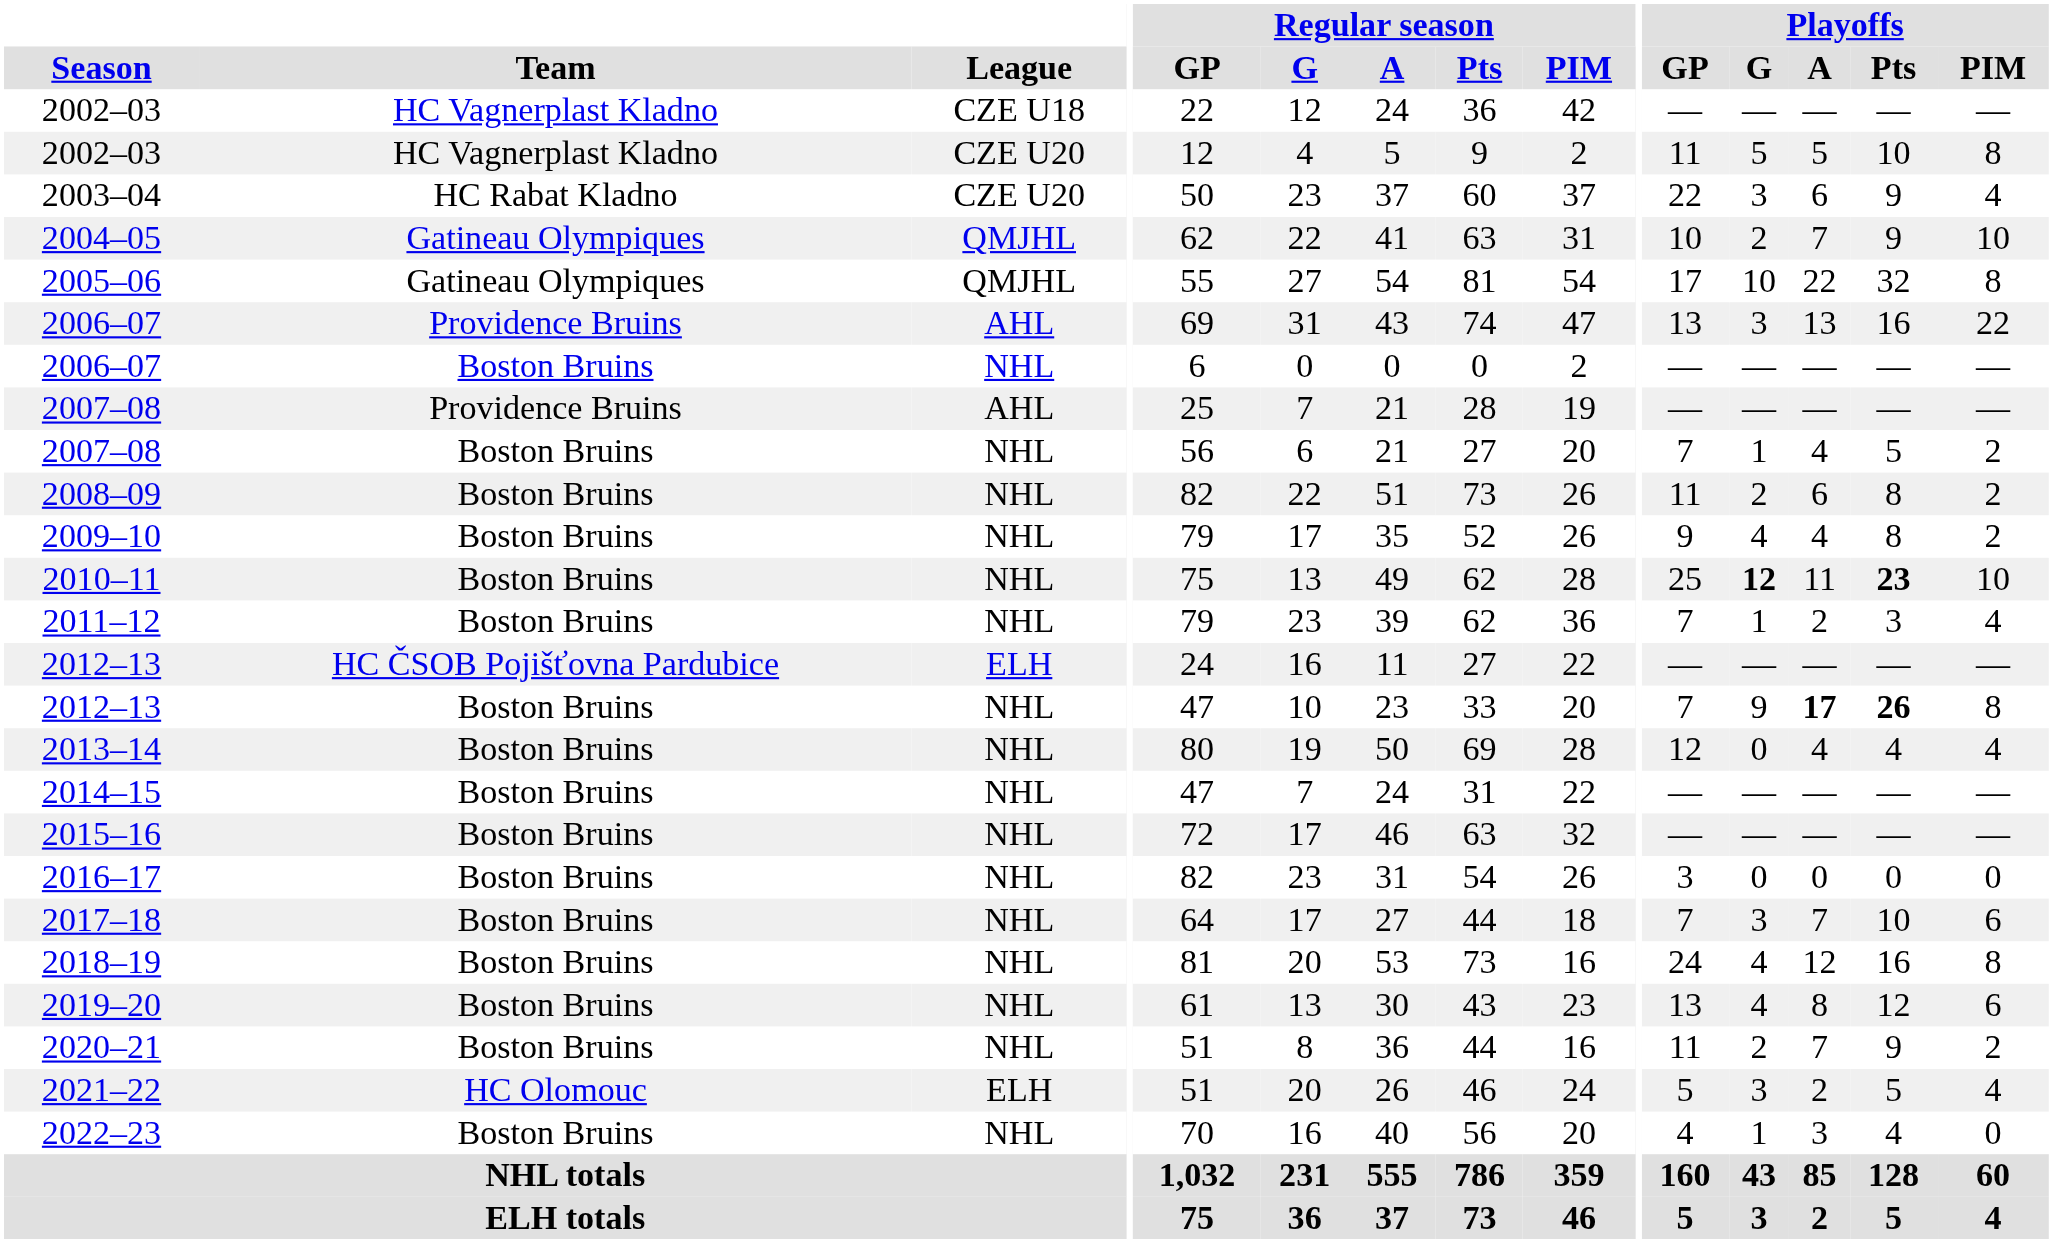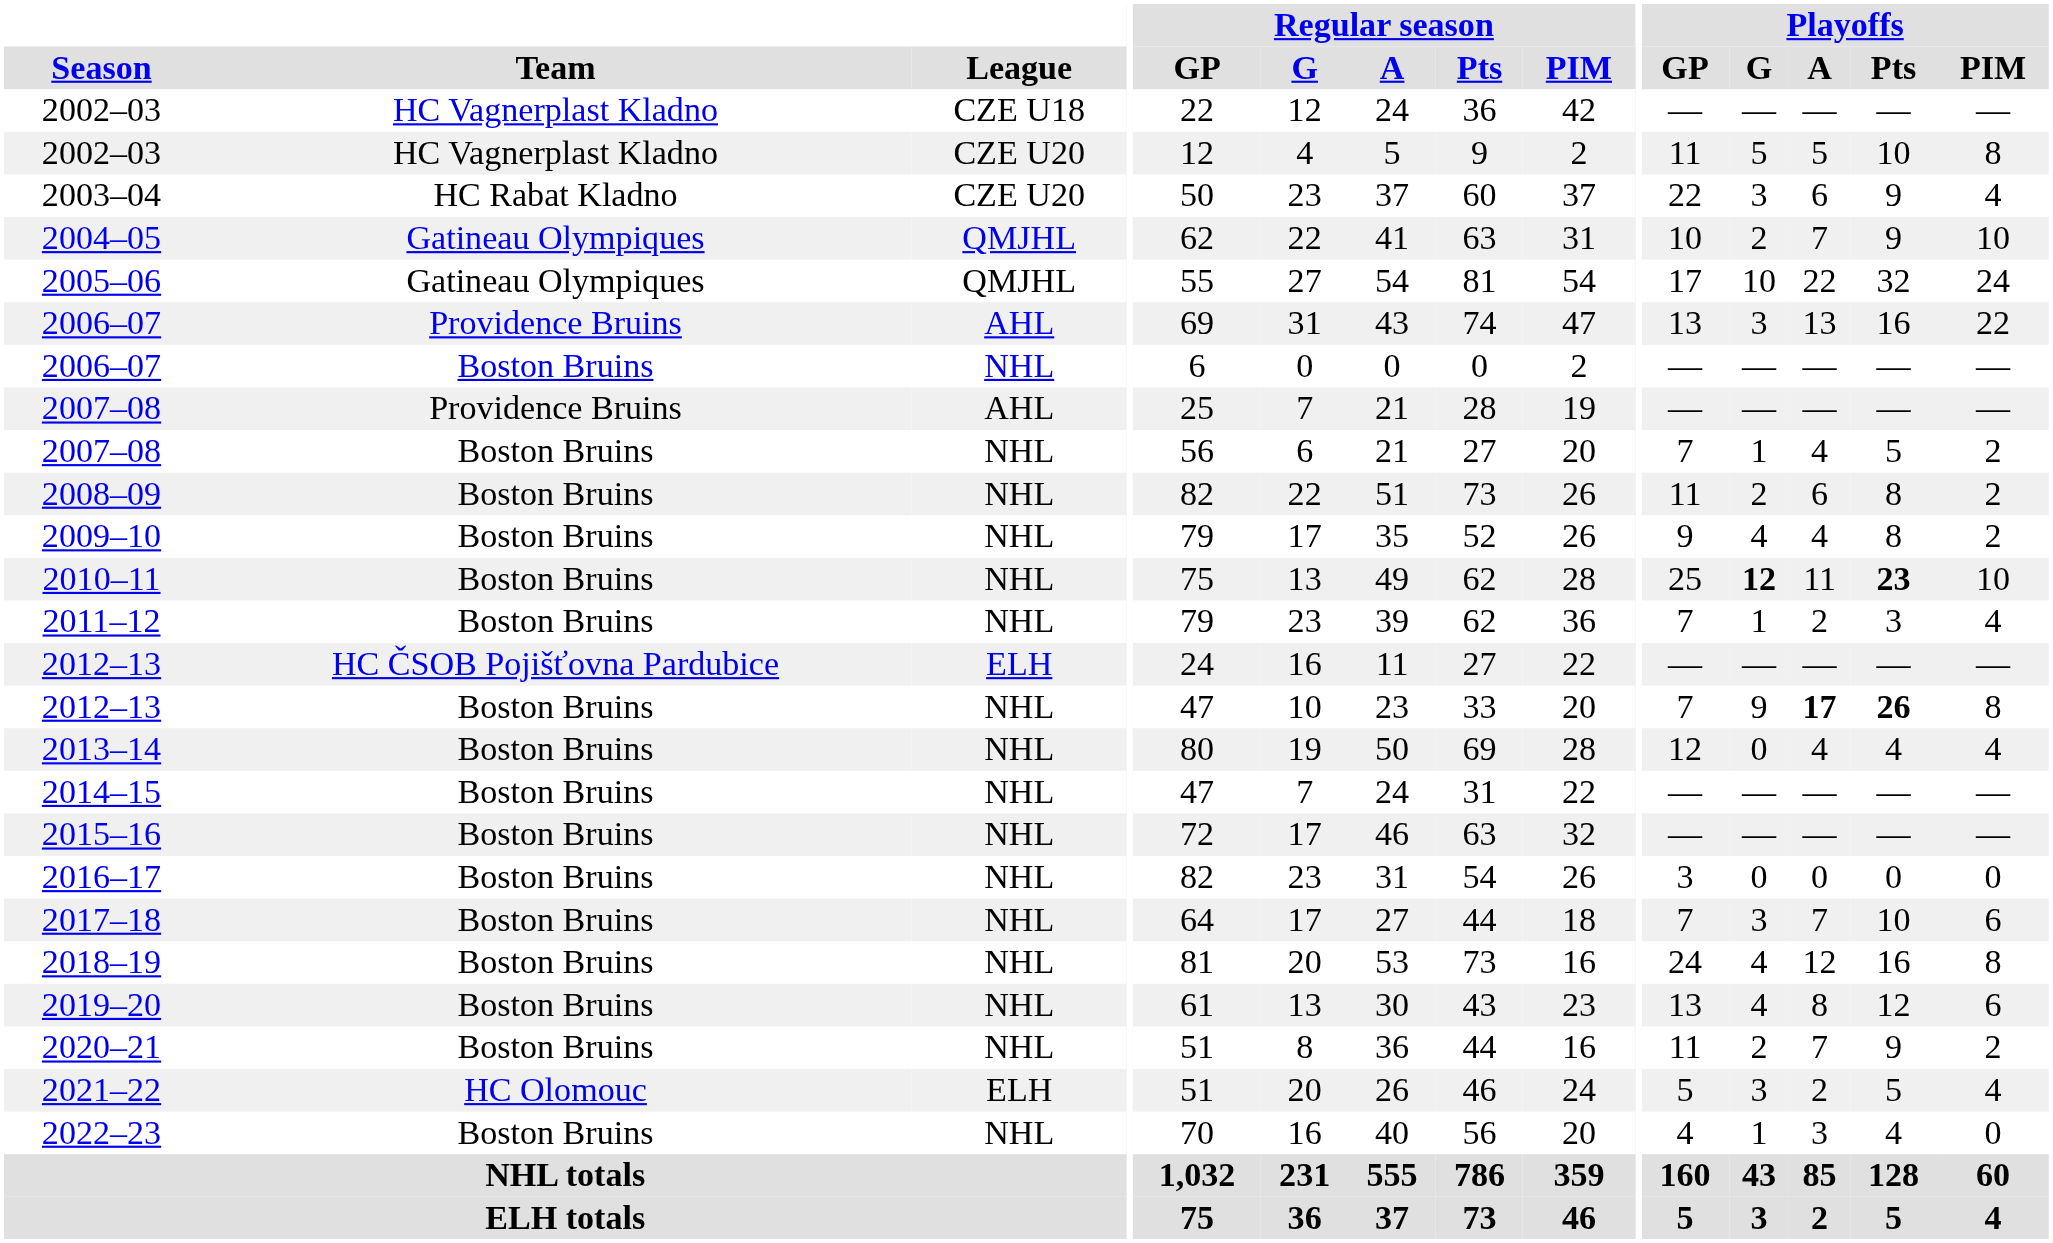 <table border="0" cellpadding="1" cellspacing="0" style="text-align:center; width:60em;">
 <tr bgcolor="#e0e0e0">
 <th colspan="3" bgcolor="#ffffff"></th>
 <th rowspan="100" bgcolor="#ffffff"></th>
 <th colspan="5"><a href='#'>Regular season</a></th>
 <th rowspan="100" bgcolor="#ffffff"></th>
 <th colspan="5"><a href='#'>Playoffs</a></th>
 </tr>
 <tr bgcolor="#e0e0e0">
 <th><a href='#'>Season</a></th>
 <th>Team</th>
 <th>League</th>
 <th>GP</th>
 <th><a href='#'>G</a></th>
 <th><a href='#'>A</a></th>
 <th><a href='#'>Pts</a></th>
 <th><a href='#'>PIM</a></th>
 <th>GP</th>
 <th>G</th>
 <th>A</th>
 <th>Pts</th>
 <th>PIM</th>
 </tr>
 <tr>
 <td>2002–03</td>
 <td><a href='#'>HC Vagnerplast Kladno</a></td>
 <td>CZE U18</td>
 <td>22</td>
 <td>12</td>
 <td>24</td>
 <td>36</td>
 <td>42</td>
 <td>—</td>
 <td>—</td>
 <td>—</td>
 <td>—</td>
 <td>—</td>
 </tr>
 <tr bgcolor="#f0f0f0">
 <td>2002–03</td>
 <td>HC Vagnerplast Kladno</td>
 <td>CZE U20</td>
 <td>12</td>
 <td>4</td>
 <td>5</td>
 <td>9</td>
 <td>2</td>
 <td>11</td>
 <td>5</td>
 <td>5</td>
 <td>10</td>
 <td>8</td>
 </tr>
 <tr>
 <td>2003–04</td>
 <td>HC Rabat Kladno</td>
 <td>CZE U20</td>
 <td>50</td>
 <td>23</td>
 <td>37</td>
 <td>60</td>
 <td>37</td>
 <td>22</td>
 <td>3</td>
 <td>6</td>
 <td>9</td>
 <td>4</td>
 </tr>
 <tr bgcolor="#f0f0f0">
 <td><a href='#'>2004–05</a></td>
 <td><a href='#'>Gatineau Olympiques</a></td>
 <td><a href='#'>QMJHL</a></td>
 <td>62</td>
 <td>22</td>
 <td>41</td>
 <td>63</td>
 <td>31</td>
 <td>10</td>
 <td>2</td>
 <td>7</td>
 <td>9</td>
 <td>10</td>
 </tr>
 <tr>
 <td><a href='#'>2005–06</a></td>
 <td>Gatineau Olympiques</td>
 <td>QMJHL</td>
 <td>55</td>
 <td>27</td>
 <td>54</td>
 <td>81</td>
 <td>54</td>
 <td>17</td>
 <td>10</td>
 <td>22</td>
 <td>32</td>
-<td>8</td>
+<td>24</td>
 </tr>
 <tr bgcolor="#f0f0f0">
 <td><a href='#'>2006–07</a></td>
 <td><a href='#'>Providence Bruins</a></td>
 <td><a href='#'>AHL</a></td>
 <td>69</td>
 <td>31</td>
 <td>43</td>
 <td>74</td>
 <td>47</td>
 <td>13</td>
 <td>3</td>
 <td>13</td>
 <td>16</td>
 <td>22</td>
 </tr>
 <tr>
 <td><a href='#'>2006–07</a></td>
 <td><a href='#'>Boston Bruins</a></td>
 <td><a href='#'>NHL</a></td>
 <td>6</td>
 <td>0</td>
 <td>0</td>
 <td>0</td>
 <td>2</td>
 <td>—</td>
 <td>—</td>
 <td>—</td>
 <td>—</td>
 <td>—</td>
 </tr>
 <tr bgcolor="#f0f0f0">
 <td><a href='#'>2007–08</a></td>
 <td>Providence Bruins</td>
 <td>AHL</td>
 <td>25</td>
 <td>7</td>
 <td>21</td>
 <td>28</td>
 <td>19</td>
 <td>—</td>
 <td>—</td>
 <td>—</td>
 <td>—</td>
 <td>—</td>
 </tr>
 <tr>
 <td><a href='#'>2007–08</a></td>
 <td>Boston Bruins</td>
 <td>NHL</td>
 <td>56</td>
 <td>6</td>
 <td>21</td>
 <td>27</td>
 <td>20</td>
 <td>7</td>
 <td>1</td>
 <td>4</td>
 <td>5</td>
 <td>2</td>
 </tr>
 <tr bgcolor="#f0f0f0">
 <td><a href='#'>2008–09</a></td>
 <td>Boston Bruins</td>
 <td>NHL</td>
 <td>82</td>
 <td>22</td>
 <td>51</td>
 <td>73</td>
 <td>26</td>
 <td>11</td>
 <td>2</td>
 <td>6</td>
 <td>8</td>
 <td>2</td>
 </tr>
 <tr>
 <td><a href='#'>2009–10</a></td>
 <td>Boston Bruins</td>
 <td>NHL</td>
 <td>79</td>
 <td>17</td>
 <td>35</td>
 <td>52</td>
 <td>26</td>
 <td>9</td>
 <td>4</td>
 <td>4</td>
 <td>8</td>
 <td>2</td>
 </tr>
 <tr bgcolor="#f0f0f0">
 <td><a href='#'>2010–11</a></td>
 <td>Boston Bruins</td>
 <td>NHL</td>
 <td>75</td>
 <td>13</td>
 <td>49</td>
 <td>62</td>
 <td>28</td>
 <td>25</td>
 <td><strong>12</strong></td>
 <td>11</td>
 <td><strong>23</strong></td>
 <td>10</td>
 </tr>
 <tr>
 <td><a href='#'>2011–12</a></td>
 <td>Boston Bruins</td>
 <td>NHL</td>
 <td>79</td>
 <td>23</td>
 <td>39</td>
 <td>62</td>
 <td>36</td>
 <td>7</td>
 <td>1</td>
 <td>2</td>
 <td>3</td>
 <td>4</td>
 </tr>
 <tr bgcolor="#f0f0f0">
 <td><a href='#'>2012–13</a></td>
 <td><a href='#'>HC ČSOB Pojišťovna Pardubice</a></td>
 <td><a href='#'>ELH</a></td>
 <td>24</td>
 <td>16</td>
 <td>11</td>
 <td>27</td>
 <td>22</td>
 <td>—</td>
 <td>—</td>
 <td>—</td>
 <td>—</td>
 <td>—</td>
 </tr>
 <tr>
 <td><a href='#'>2012–13</a></td>
 <td>Boston Bruins</td>
 <td>NHL</td>
 <td>47</td>
 <td>10</td>
 <td>23</td>
 <td>33</td>
 <td>20</td>
 <td>7</td>
 <td>9</td>
 <td><strong>17</strong></td>
 <td><strong>26</strong></td>
 <td>8</td>
 </tr>
 <tr bgcolor="#f0f0f0">
 <td><a href='#'>2013–14</a></td>
 <td>Boston Bruins</td>
 <td>NHL</td>
 <td>80</td>
 <td>19</td>
 <td>50</td>
 <td>69</td>
 <td>28</td>
 <td>12</td>
 <td>0</td>
 <td>4</td>
 <td>4</td>
 <td>4</td>
 </tr>
 <tr>
 <td><a href='#'>2014–15</a></td>
 <td>Boston Bruins</td>
 <td>NHL</td>
 <td>47</td>
 <td>7</td>
 <td>24</td>
 <td>31</td>
 <td>22</td>
 <td>—</td>
 <td>—</td>
 <td>—</td>
 <td>—</td>
 <td>—</td>
 </tr>
 <tr bgcolor="#f0f0f0">
 <td><a href='#'>2015–16</a></td>
 <td>Boston Bruins</td>
 <td>NHL</td>
 <td>72</td>
 <td>17</td>
 <td>46</td>
 <td>63</td>
 <td>32</td>
 <td>—</td>
 <td>—</td>
 <td>—</td>
 <td>—</td>
 <td>—</td>
 </tr>
 <tr>
 <td><a href='#'>2016–17</a></td>
 <td>Boston Bruins</td>
 <td>NHL</td>
 <td>82</td>
 <td>23</td>
 <td>31</td>
 <td>54</td>
 <td>26</td>
 <td>3</td>
 <td>0</td>
 <td>0</td>
 <td>0</td>
 <td>0</td>
 </tr>
 <tr bgcolor="#f0f0f0">
 <td><a href='#'>2017–18</a></td>
 <td>Boston Bruins</td>
 <td>NHL</td>
 <td>64</td>
 <td>17</td>
 <td>27</td>
 <td>44</td>
 <td>18</td>
 <td>7</td>
 <td>3</td>
 <td>7</td>
 <td>10</td>
 <td>6</td>
 </tr>
 <tr>
 <td><a href='#'>2018–19</a></td>
 <td>Boston Bruins</td>
 <td>NHL</td>
 <td>81</td>
 <td>20</td>
 <td>53</td>
 <td>73</td>
 <td>16</td>
 <td>24</td>
 <td>4</td>
 <td>12</td>
 <td>16</td>
 <td>8</td>
 </tr>
 <tr bgcolor="#f0f0f0">
 <td><a href='#'>2019–20</a></td>
 <td>Boston Bruins</td>
 <td>NHL</td>
 <td>61</td>
 <td>13</td>
 <td>30</td>
 <td>43</td>
 <td>23</td>
 <td>13</td>
 <td>4</td>
 <td>8</td>
 <td>12</td>
 <td>6</td>
 </tr>
 <tr>
 <td><a href='#'>2020–21</a></td>
 <td>Boston Bruins</td>
 <td>NHL</td>
 <td>51</td>
 <td>8</td>
 <td>36</td>
 <td>44</td>
 <td>16</td>
 <td>11</td>
 <td>2</td>
 <td>7</td>
 <td>9</td>
 <td>2</td>
 </tr>
 <tr bgcolor="#f0f0f0">
 <td><a href='#'>2021–22</a></td>
 <td><a href='#'>HC Olomouc</a></td>
 <td>ELH</td>
 <td>51</td>
 <td>20</td>
 <td>26</td>
 <td>46</td>
 <td>24</td>
 <td>5</td>
 <td>3</td>
 <td>2</td>
 <td>5</td>
 <td>4</td>
 </tr>
 <tr>
 <td><a href='#'>2022–23</a></td>
 <td>Boston Bruins</td>
 <td>NHL</td>
 <td>70</td>
 <td>16</td>
 <td>40</td>
 <td>56</td>
 <td>20</td>
 <td>4</td>
 <td>1</td>
 <td>3</td>
 <td>4</td>
 <td>0</td>
 </tr>
 <tr bgcolor="#e0e0e0">
 <th colspan="3">NHL totals</th>
 <th>1,032</th>
 <th>231</th>
 <th>555</th>
 <th>786</th>
 <th>359</th>
 <th>160</th>
 <th>43</th>
 <th>85</th>
 <th>128</th>
 <th>60</th>
 </tr>
 <tr bgcolor="#e0e0e0">
 <th colspan="3">ELH totals</th>
 <th>75</th>
 <th>36</th>
 <th>37</th>
 <th>73</th>
 <th>46</th>
 <th>5</th>
 <th>3</th>
 <th>2</th>
 <th>5</th>
 <th>4</th>
 </tr>
 </table>
